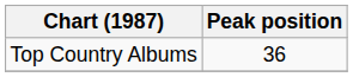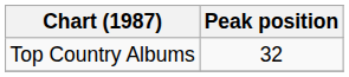 <table class="wikitable">
 <tr>
 <th>Chart (1987)</th>
 <th>Peak position</th>
 </tr>
 <tr>
 <td>Top Country Albums</td>
-<td align="center">36</td>
+<td align="center">32</td>
 </tr>
 <tr>
 </tr>
 </table>
